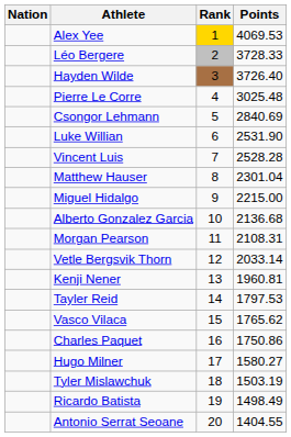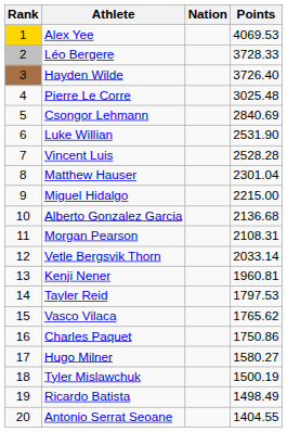 <table class="wikitable sortable" style="text-align:center">
 <tr>
+<th>Rank</th>
+<th>Athlete</th>
 <th>Nation</th>
-<th>Athlete</th>
-<th>Rank</th>
 <th>Points</th>
 </tr>
 <tr>
+<td bgcolor=gold>1</td>
+<td align=left><a href='#'>Alex Yee</a></td>
 <td align=left></td>
-<td align=left><a href='#'>Alex Yee</a></td>
-<td bgcolor=gold>1</td>
 <td>4069.53</td>
 </tr>
 <tr>
+<td bgcolor=silver>2</td>
+<td align=left><a href='#'>Léo Bergere</a></td>
 <td align=left></td>
-<td align=left><a href='#'>Léo Bergere</a></td>
-<td bgcolor=silver>2</td>
 <td>3728.33</td>
 </tr>
 <tr>
+<td bgcolor=A77044>3</td>
+<td align=left><a href='#'>Hayden Wilde</a></td>
 <td align=left></td>
-<td align=left><a href='#'>Hayden Wilde</a></td>
-<td bgcolor=A77044>3</td>
 <td>3726.40</td>
 </tr>
 <tr>
+<td>4</td>
+<td align=left><a href='#'>Pierre Le Corre</a></td>
 <td align=left></td>
-<td align=left><a href='#'>Pierre Le Corre</a></td>
-<td>4</td>
 <td>3025.48</td>
 </tr>
 <tr>
+<td>5</td>
+<td align=left><a href='#'>Csongor Lehmann</a></td>
 <td align=left></td>
-<td align=left><a href='#'>Csongor Lehmann</a></td>
-<td>5</td>
 <td>2840.69</td>
 </tr>
 <tr>
+<td>6</td>
+<td align=left><a href='#'>Luke Willian</a></td>
 <td align=left></td>
-<td align=left><a href='#'>Luke Willian</a></td>
-<td>6</td>
 <td>2531.90</td>
 </tr>
 <tr>
+<td>7</td>
+<td align=left><a href='#'>Vincent Luis</a></td>
 <td align=left></td>
-<td align=left><a href='#'>Vincent Luis</a></td>
-<td>7</td>
 <td>2528.28</td>
 </tr>
 <tr>
+<td>8</td>
+<td align=left><a href='#'>Matthew Hauser</a></td>
 <td align=left></td>
-<td align=left><a href='#'>Matthew Hauser</a></td>
-<td>8</td>
 <td>2301.04</td>
 </tr>
 <tr>
+<td>9</td>
+<td align=left><a href='#'>Miguel Hidalgo</a></td>
 <td align=left></td>
-<td align=left><a href='#'>Miguel Hidalgo</a></td>
-<td>9</td>
 <td>2215.00</td>
 </tr>
 <tr>
+<td>10</td>
+<td align=left><a href='#'>Alberto Gonzalez Garcia</a></td>
 <td align=left></td>
-<td align=left><a href='#'>Alberto Gonzalez Garcia</a></td>
-<td>10</td>
 <td>2136.68</td>
 </tr>
 <tr>
+<td>11</td>
+<td align=left><a href='#'>Morgan Pearson</a></td>
 <td align=left></td>
-<td align=left><a href='#'>Morgan Pearson</a></td>
-<td>11</td>
 <td>2108.31</td>
 </tr>
 <tr>
+<td>12</td>
+<td align=left><a href='#'>Vetle Bergsvik Thorn</a></td>
 <td align=left></td>
-<td align=left><a href='#'>Vetle Bergsvik Thorn</a></td>
-<td>12</td>
 <td>2033.14</td>
 </tr>
 <tr>
+<td>13</td>
+<td align=left><a href='#'>Kenji Nener</a></td>
 <td align=left></td>
-<td align=left><a href='#'>Kenji Nener</a></td>
-<td>13</td>
 <td>1960.81</td>
 </tr>
 <tr>
+<td>14</td>
+<td align=left><a href='#'>Tayler Reid</a></td>
 <td align=left></td>
-<td align=left><a href='#'>Tayler Reid</a></td>
-<td>14</td>
 <td>1797.53</td>
 </tr>
 <tr>
+<td>15</td>
+<td align=left><a href='#'>Vasco Vilaca</a></td>
 <td align=left></td>
-<td align=left><a href='#'>Vasco Vilaca</a></td>
-<td>15</td>
 <td>1765.62</td>
 </tr>
 <tr>
+<td>16</td>
+<td align=left><a href='#'>Charles Paquet</a></td>
 <td align=left></td>
-<td align=left><a href='#'>Charles Paquet</a></td>
-<td>16</td>
 <td>1750.86</td>
 </tr>
 <tr>
+<td>17</td>
+<td align=left><a href='#'>Hugo Milner</a></td>
 <td align=left></td>
-<td align=left><a href='#'>Hugo Milner</a></td>
-<td>17</td>
 <td>1580.27</td>
 </tr>
 <tr>
+<td>18</td>
+<td align=left><a href='#'>Tyler Mislawchuk</a></td>
 <td align=left></td>
-<td align=left><a href='#'>Tyler Mislawchuk</a></td>
-<td>18</td>
-<td>1503.19</td>
+<td>1500.19</td>
 </tr>
 <tr>
+<td>19</td>
+<td align=left><a href='#'>Ricardo Batista</a></td>
 <td align=left></td>
-<td align=left><a href='#'>Ricardo Batista</a></td>
-<td>19</td>
 <td>1498.49</td>
 </tr>
 <tr>
+<td>20</td>
+<td align=left><a href='#'>Antonio Serrat Seoane</a></td>
 <td align=left></td>
-<td align=left><a href='#'>Antonio Serrat Seoane</a></td>
-<td>20</td>
 <td>1404.55</td>
 </tr>
 </table>
